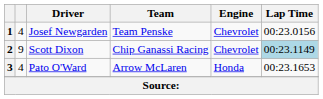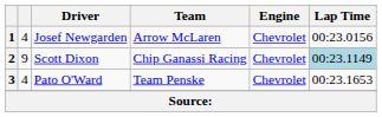 <table class="wikitable">
 <tr>
 <th></th>
 <th></th>
 <th>Driver</th>
 <th>Team</th>
 <th>Engine</th>
 <th>Lap Time</th>
 </tr>
 <tr>
 <th>1</th>
 <td align="center">4</td>
 <td> <a href='#'>Josef Newgarden</a></td>
-<td><a href='#'>Team Penske</a></td>
+<td><a href='#'>Arrow McLaren</a></td>
 <td><a href='#'>Chevrolet</a></td>
 <td>00:23.0156</td>
 </tr>
 <tr>
 <th>2</th>
 <td align="center">9</td>
 <td> <a href='#'>Scott Dixon</a> <strong></strong></td>
 <td><a href='#'>Chip Ganassi Racing</a></td>
 <td><a href='#'>Chevrolet</a></td>
 <td style="background: lightblue;">00:23.1149</td>
 </tr>
 <tr>
 <th>3</th>
 <td align="center">4</td>
 <td> <a href='#'>Pato O'Ward</a></td>
-<td><a href='#'>Arrow McLaren</a></td>
-<td><a href='#'>Honda</a></td>
+<td><a href='#'>Team Penske</a></td>
+<td><a href='#'>Chevrolet</a></td>
 <td>00:23.1653</td>
 </tr>
 <tr>
 </tr>
 <tr class="sortbottom">
 <th colspan="6">Source:</th>
 </tr>
 </table>
